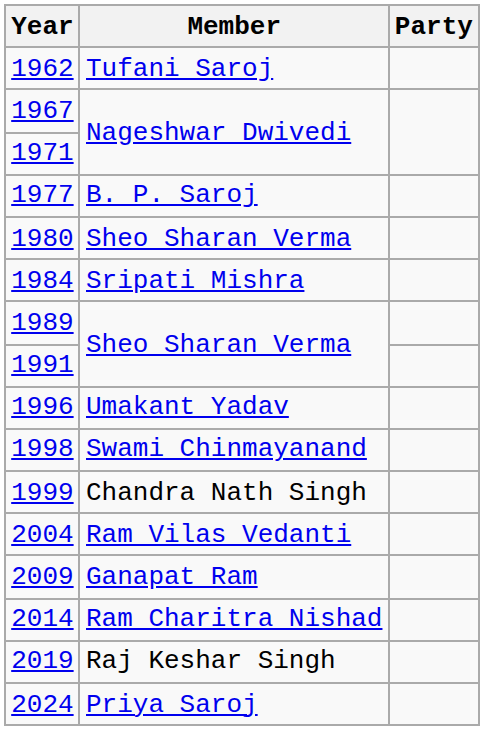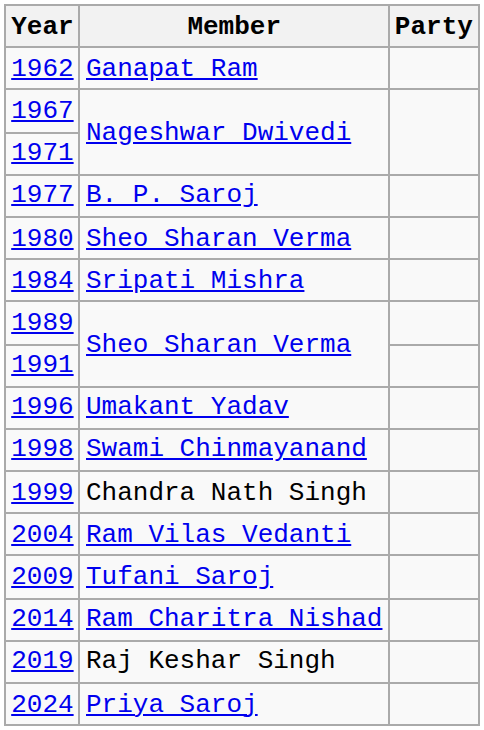 <table class="wikitable sortable">
 <tr>
 <th>Year</th>
 <th>Member</th>
 <th colspan="2">Party</th>
 </tr>
 <tr>
 <td><a href='#'>1962</a></td>
-<td><a href='#'>Tufani Saroj</a></td>
+<td><a href='#'>Ganapat Ram</a></td>
 <td></td>
 </tr>
 <tr>
 <td><a href='#'>1967</a></td>
 <td rowspan="2"><a href='#'>Nageshwar Dwivedi</a></td>
 </tr>
 <tr>
 <td><a href='#'>1971</a></td>
 </tr>
 <tr>
 <td><a href='#'>1977</a></td>
 <td><a href='#'>B. P. Saroj</a></td>
 <td></td>
 </tr>
 <tr>
 <td><a href='#'>1980</a></td>
 <td><a href='#'>Sheo Sharan Verma</a></td>
 <td></td>
 </tr>
 <tr>
 <td><a href='#'>1984</a></td>
 <td><a href='#'>Sripati Mishra</a></td>
 <td></td>
 </tr>
 <tr>
 <td><a href='#'>1989</a></td>
 <td rowspan="2"><a href='#'>Sheo Sharan Verma</a></td>
 <td></td>
 </tr>
 <tr>
 <td><a href='#'>1991</a></td>
 </tr>
 <tr>
 <td><a href='#'>1996</a></td>
 <td><a href='#'>Umakant Yadav</a></td>
 <td></td>
 </tr>
 <tr>
 <td><a href='#'>1998</a></td>
 <td><a href='#'>Swami Chinmayanand</a></td>
 </tr>
 <tr>
 <td><a href='#'>1999</a></td>
 <td>Chandra Nath Singh</td>
 <td></td>
 </tr>
 <tr>
 <td><a href='#'>2004</a></td>
 <td><a href='#'>Ram Vilas Vedanti</a></td>
 <td></td>
 </tr>
 <tr>
 <td><a href='#'>2009</a></td>
-<td><a href='#'>Ganapat Ram</a></td>
+<td><a href='#'>Tufani Saroj</a></td>
 <td></td>
 </tr>
 <tr>
 <td><a href='#'>2014</a></td>
 <td><a href='#'>Ram Charitra Nishad</a></td>
 <td></td>
 </tr>
 <tr>
 <td><a href='#'>2019</a></td>
 <td>Raj Keshar Singh</td>
 </tr>
 <tr>
 <td><a href='#'>2024</a></td>
 <td><a href='#'>Priya Saroj</a></td>
 <td></td>
 </tr>
 </table>
